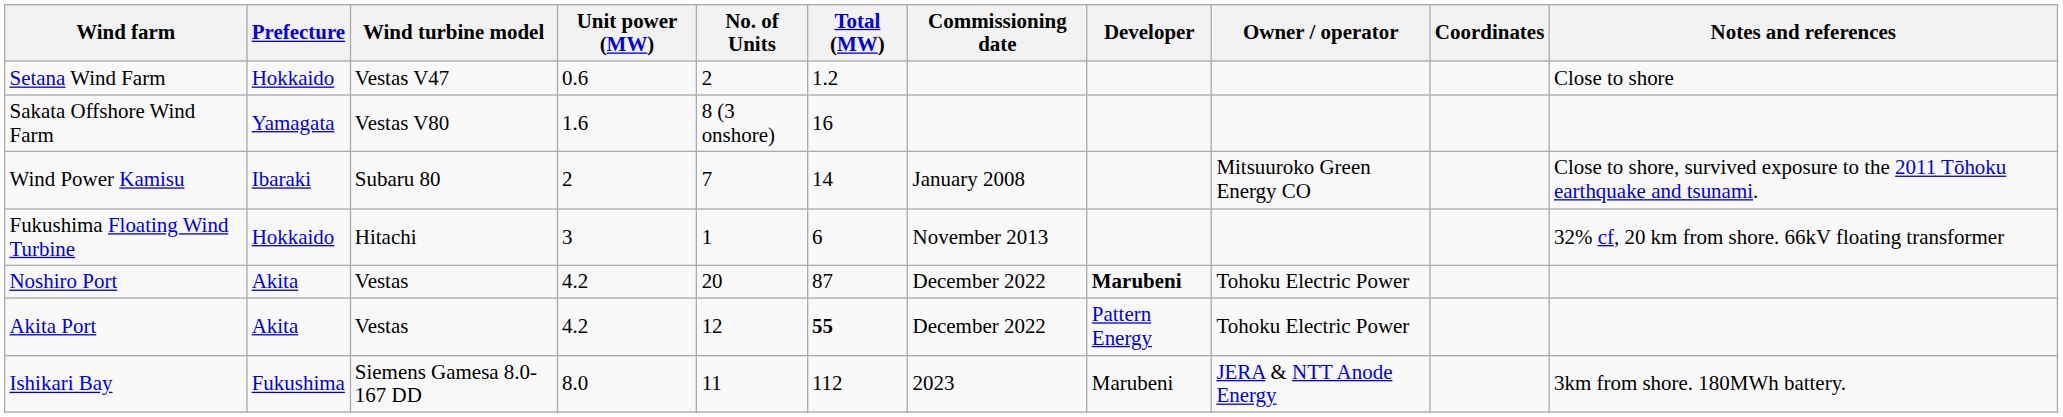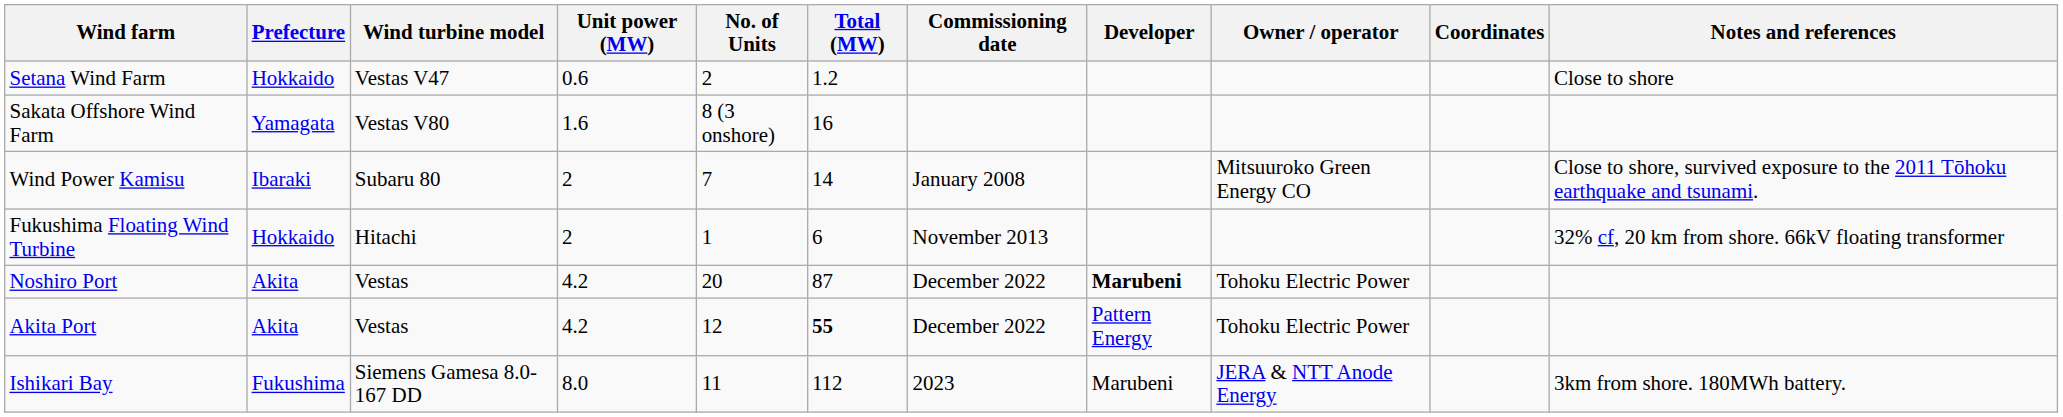 <table class="wikitable sortable">
 <tr>
 <th>Wind farm</th>
 <th><a href='#'>Prefecture</a></th>
 <th>Wind turbine model</th>
 <th>Unit power (<a href='#'>MW</a>)</th>
 <th>No. of Units</th>
 <th><a href='#'>Total</a> (<a href='#'>MW</a>)</th>
 <th>Commissioning date</th>
 <th>Developer</th>
 <th>Owner / operator</th>
 <th>Coordinates</th>
 <th scope="col" class="unsortable">Notes and references</th>
 </tr>
 <tr>
 <td><a href='#'>Setana</a> Wind Farm</td>
 <td><a href='#'>Hokkaido</a></td>
 <td>Vestas V47</td>
 <td>0.6</td>
 <td>2</td>
 <td>1.2</td>
 <td></td>
 <td></td>
 <td></td>
 <td></td>
 <td>Close to shore</td>
 </tr>
 <tr>
 <td>Sakata Offshore Wind Farm</td>
 <td><a href='#'>Yamagata</a></td>
 <td>Vestas V80</td>
 <td>1.6</td>
 <td>8 (3 onshore)</td>
 <td>16</td>
 <td></td>
 <td></td>
 <td></td>
 <td></td>
 <td></td>
 </tr>
 <tr>
 <td>Wind Power <a href='#'>Kamisu</a></td>
 <td><a href='#'>Ibaraki</a></td>
 <td>Subaru 80</td>
 <td>2</td>
 <td>7</td>
 <td>14</td>
 <td>January 2008</td>
 <td></td>
 <td>Mitsuuroko Green Energy CO</td>
 <td></td>
 <td>Close to shore, survived exposure to the <a href='#'>2011 Tōhoku earthquake and tsunami</a>.</td>
 </tr>
 <tr>
 <td>Fukushima <a href='#'>Floating Wind Turbine</a></td>
 <td><a href='#'>Hokkaido</a></td>
 <td>Hitachi</td>
-<td>3</td>
+<td>2</td>
 <td>1</td>
 <td>6</td>
 <td>November 2013</td>
 <td></td>
 <td></td>
 <td></td>
 <td>32% <a href='#'>cf</a>, 20 km from shore. 66kV floating transformer</td>
 </tr>
 <tr>
 <td><a href='#'>Noshiro Port</a></td>
 <td><a href='#'>Akita</a></td>
 <td>Vestas</td>
 <td>4.2</td>
 <td>20</td>
 <td>87</td>
 <td>December 2022</td>
 <td><strong>Marubeni</strong></td>
 <td>Tohoku Electric Power</td>
 <td></td>
 <td></td>
 </tr>
 <tr>
 <td><a href='#'>Akita Port</a></td>
 <td><a href='#'>Akita</a></td>
 <td>Vestas</td>
 <td>4.2</td>
 <td>12</td>
 <td><strong>55</strong></td>
 <td>December 2022</td>
 <td><a href='#'>Pattern Energy</a></td>
 <td>Tohoku Electric Power</td>
 <td></td>
 <td></td>
 </tr>
 <tr>
 <td><a href='#'>Ishikari Bay</a></td>
 <td><a href='#'>Fukushima</a></td>
 <td>Siemens Gamesa 8.0-167 DD</td>
 <td>8.0</td>
 <td>11</td>
 <td>112</td>
 <td>2023</td>
 <td>Marubeni</td>
 <td><a href='#'>JERA</a> & <a href='#'>NTT Anode Energy</a></td>
 <td></td>
 <td>3km from shore. 180MWh battery.</td>
 </tr>
 </table>
